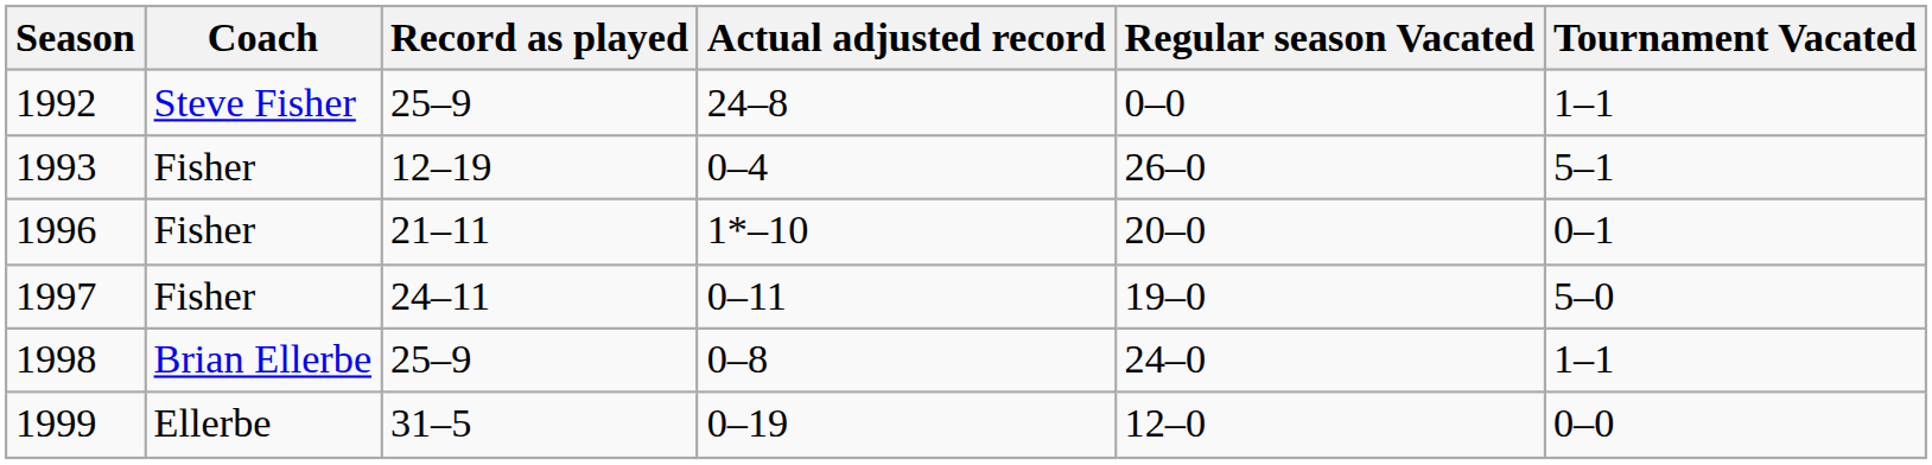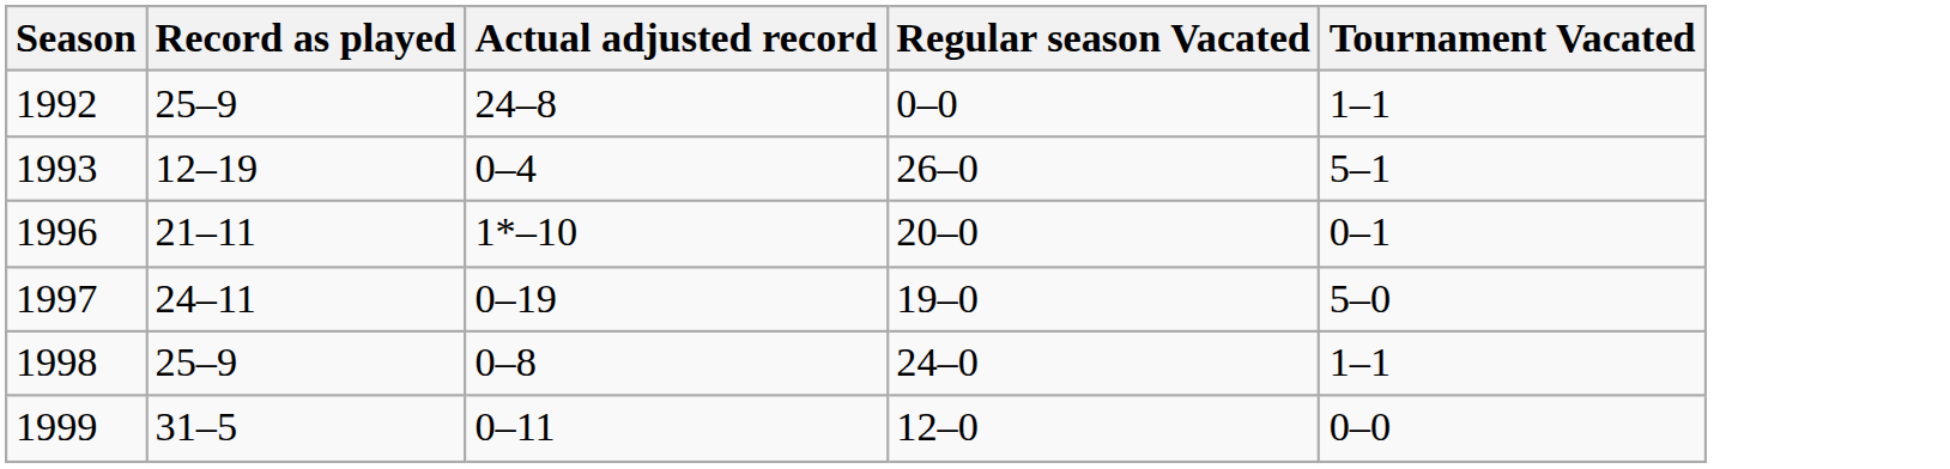 <table class="wikitable">
 <tr>
 <th>Season</th>
-<th>Coach</th>
 <th>Record as played</th>
 <th>Actual adjusted record</th>
 <th>Regular season Vacated</th>
 <th>Tournament Vacated</th>
 </tr>
 <tr>
 <td>1992</td>
-<td><a href='#'>Steve Fisher</a></td>
 <td>25–9</td>
 <td>24–8</td>
 <td>0–0</td>
 <td>1–1</td>
 </tr>
 <tr>
 <td>1993</td>
-<td>Fisher</td>
 <td>12–19</td>
 <td>0–4</td>
 <td>26–0</td>
 <td>5–1</td>
 </tr>
 <tr>
 <td>1996</td>
-<td>Fisher</td>
 <td>21–11</td>
 <td>1*–10</td>
 <td>20–0</td>
 <td>0–1</td>
 </tr>
 <tr>
 <td>1997</td>
-<td>Fisher</td>
 <td>24–11</td>
-<td>0–11</td>
+<td>0–19</td>
 <td>19–0</td>
 <td>5–0</td>
 </tr>
 <tr>
 <td>1998</td>
-<td><a href='#'>Brian Ellerbe</a></td>
 <td>25–9</td>
 <td>0–8</td>
 <td>24–0</td>
 <td>1–1</td>
 </tr>
 <tr>
 <td>1999</td>
-<td>Ellerbe</td>
 <td>31–5</td>
-<td>0–19</td>
+<td>0–11</td>
 <td>12–0</td>
 <td>0–0</td>
 </tr>
 </table>
